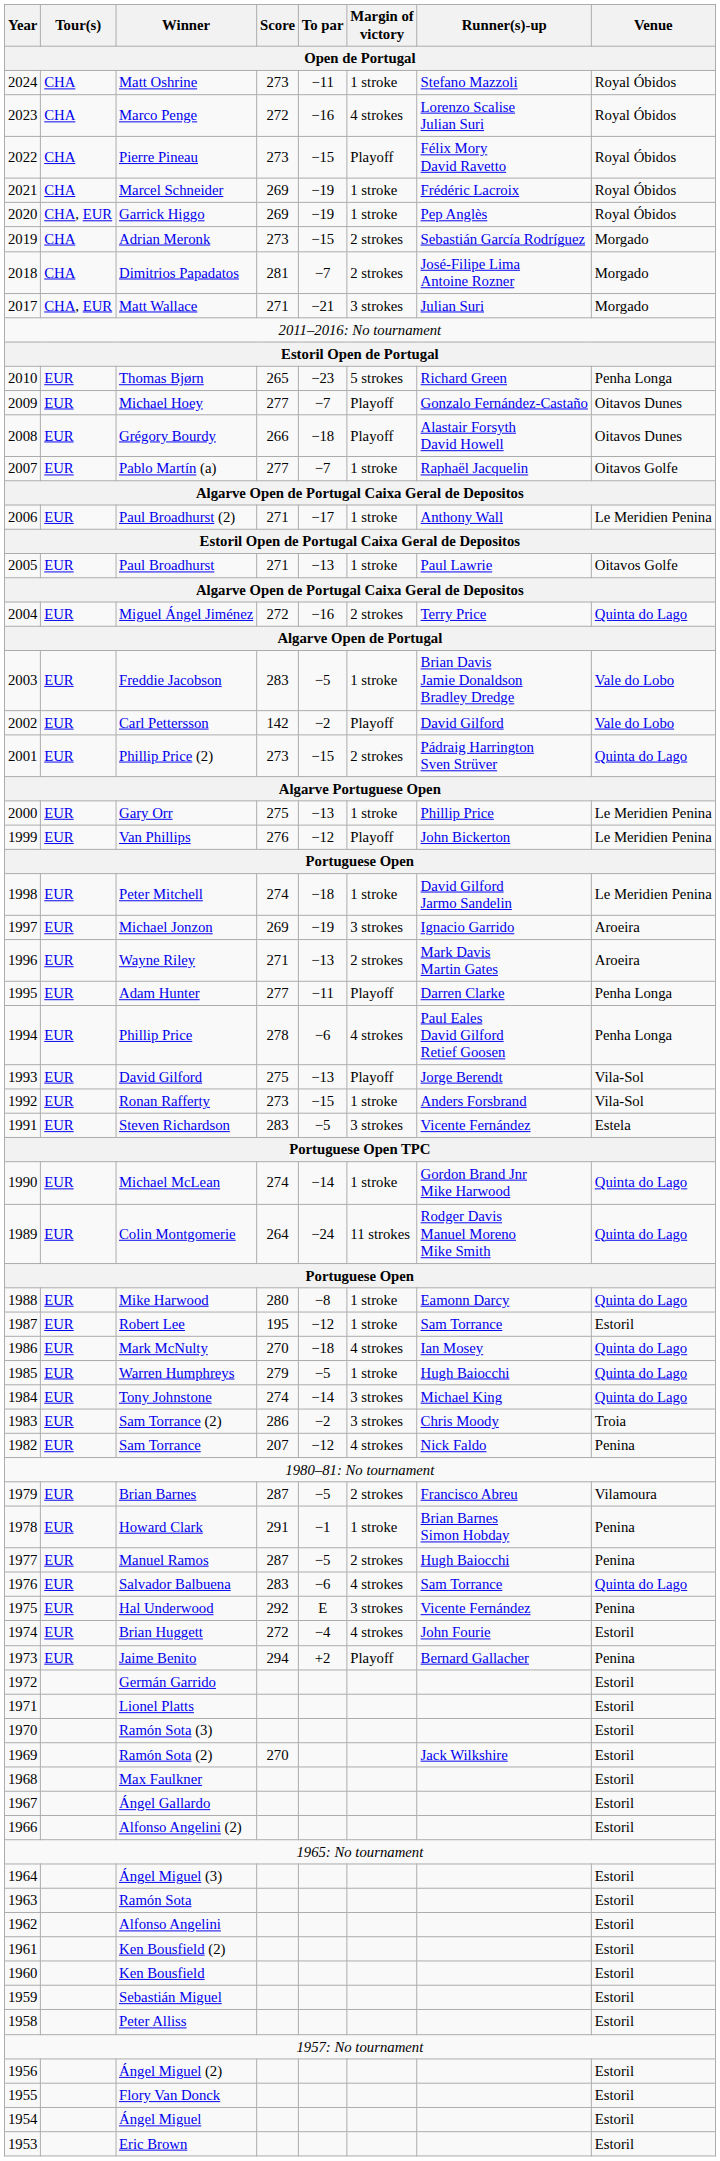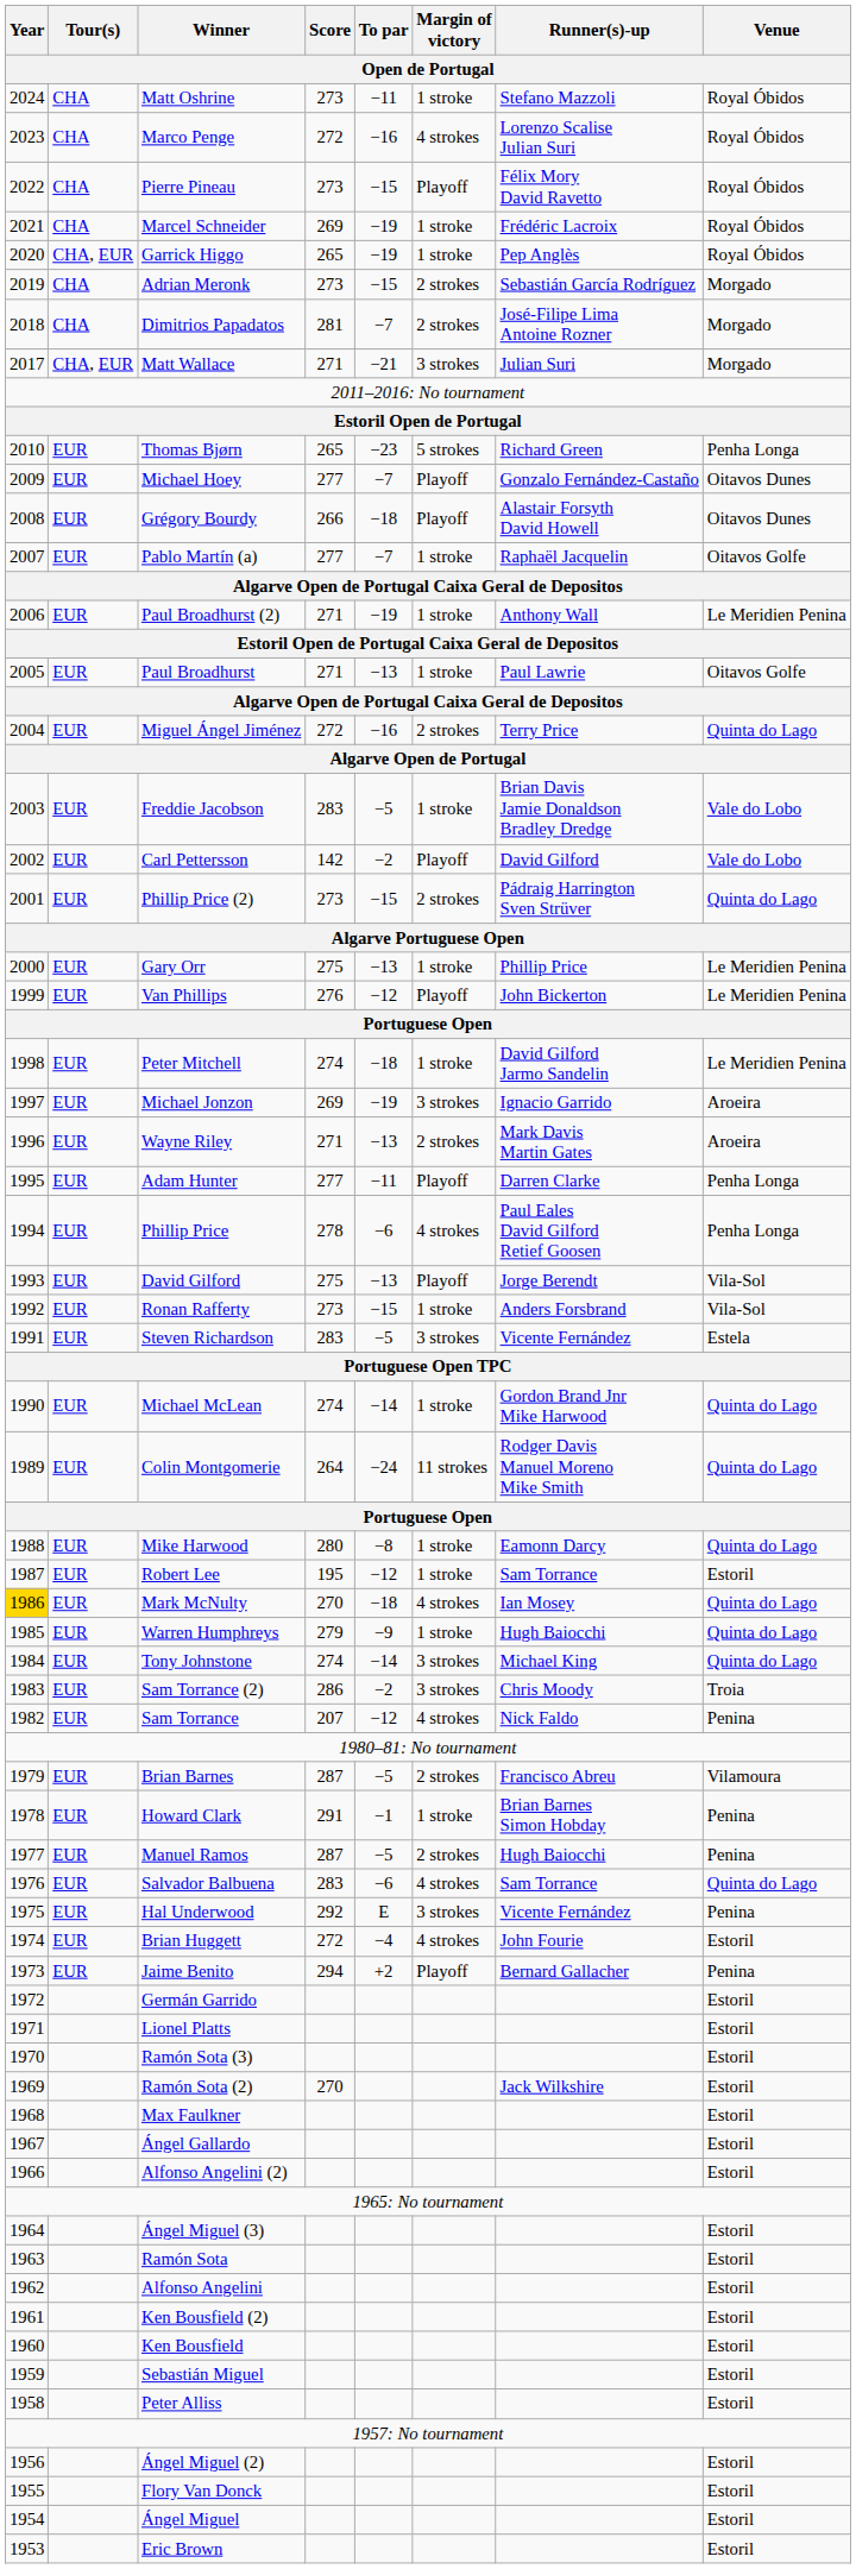 <table class=wikitable style="font-size:95%">
 <tr>
 <th>Year</th>
 <th>Tour(s)</th>
 <th>Winner</th>
 <th>Score</th>
 <th>To par</th>
 <th>Margin of<br>victory</th>
 <th>Runner(s)-up</th>
 <th>Venue</th>
 </tr>
 <tr>
 <th colspan=8>Open de Portugal</th>
 </tr>
 <tr>
 <td>2024</td>
 <td><a href='#'>CHA</a></td>
 <td> <a href='#'>Matt Oshrine</a></td>
 <td align=center>273</td>
 <td align=center>−11</td>
 <td>1 stroke</td>
 <td> <a href='#'>Stefano Mazzoli</a></td>
 <td>Royal Óbidos</td>
 </tr>
 <tr>
 <td>2023</td>
 <td><a href='#'>CHA</a></td>
 <td> <a href='#'>Marco Penge</a></td>
 <td align=center>272</td>
 <td align=center>−16</td>
 <td>4 strokes</td>
 <td> <a href='#'>Lorenzo Scalise</a><br> <a href='#'>Julian Suri</a></td>
 <td>Royal Óbidos</td>
 </tr>
 <tr>
 <td>2022</td>
 <td><a href='#'>CHA</a></td>
 <td> <a href='#'>Pierre Pineau</a></td>
 <td align=center>273</td>
 <td align=center>−15</td>
 <td>Playoff</td>
 <td> <a href='#'>Félix Mory</a><br> <a href='#'>David Ravetto</a></td>
 <td>Royal Óbidos</td>
 </tr>
 <tr>
 <td>2021</td>
 <td><a href='#'>CHA</a></td>
 <td> <a href='#'>Marcel Schneider</a></td>
 <td align=center>269</td>
 <td align=center>−19</td>
 <td>1 stroke</td>
 <td> <a href='#'>Frédéric Lacroix</a></td>
 <td>Royal Óbidos</td>
 </tr>
 <tr>
 <td>2020</td>
 <td><a href='#'>CHA</a>, <a href='#'>EUR</a></td>
 <td> <a href='#'>Garrick Higgo</a></td>
-<td align=center>269</td>
+<td align=center>265</td>
 <td align=center>−19</td>
 <td>1 stroke</td>
 <td> <a href='#'>Pep Anglès</a></td>
 <td>Royal Óbidos</td>
 </tr>
 <tr>
 <td>2019</td>
 <td><a href='#'>CHA</a></td>
 <td> <a href='#'>Adrian Meronk</a></td>
 <td align=center>273</td>
 <td align=center>−15</td>
 <td>2 strokes</td>
 <td> <a href='#'>Sebastián García Rodríguez</a></td>
 <td>Morgado</td>
 </tr>
 <tr>
 <td>2018</td>
 <td><a href='#'>CHA</a></td>
 <td> <a href='#'>Dimitrios Papadatos</a></td>
 <td align=center>281</td>
 <td align=center>−7</td>
 <td>2 strokes</td>
 <td> <a href='#'>José-Filipe Lima</a><br> <a href='#'>Antoine Rozner</a></td>
 <td>Morgado</td>
 </tr>
 <tr>
 <td>2017</td>
 <td><a href='#'>CHA</a>, <a href='#'>EUR</a></td>
 <td> <a href='#'>Matt Wallace</a></td>
 <td align=center>271</td>
 <td align=center>−21</td>
 <td>3 strokes</td>
 <td> <a href='#'>Julian Suri</a></td>
 <td>Morgado</td>
 </tr>
 <tr>
 <td colspan=8 align=center><em>2011–2016: No tournament</em></td>
 </tr>
 <tr>
 <th colspan=8>Estoril Open de Portugal</th>
 </tr>
 <tr>
 <td>2010</td>
 <td><a href='#'>EUR</a></td>
 <td> <a href='#'>Thomas Bjørn</a></td>
 <td align=center>265</td>
 <td align=center>−23</td>
 <td>5 strokes</td>
 <td> <a href='#'>Richard Green</a></td>
 <td>Penha Longa</td>
 </tr>
 <tr>
 <td>2009</td>
 <td><a href='#'>EUR</a></td>
 <td> <a href='#'>Michael Hoey</a></td>
 <td align=center>277</td>
 <td align=center>−7</td>
 <td>Playoff</td>
 <td> <a href='#'>Gonzalo Fernández-Castaño</a></td>
 <td>Oitavos Dunes</td>
 </tr>
 <tr>
 <td>2008</td>
 <td><a href='#'>EUR</a></td>
 <td> <a href='#'>Grégory Bourdy</a></td>
 <td align=center>266</td>
 <td align=center>−18</td>
 <td>Playoff</td>
 <td> <a href='#'>Alastair Forsyth</a><br> <a href='#'>David Howell</a></td>
 <td>Oitavos Dunes</td>
 </tr>
 <tr>
 <td>2007</td>
 <td><a href='#'>EUR</a></td>
 <td> <a href='#'>Pablo Martín</a> (a)</td>
 <td align=center>277</td>
 <td align=center>−7</td>
 <td>1 stroke</td>
 <td> <a href='#'>Raphaël Jacquelin</a></td>
 <td>Oitavos Golfe</td>
 </tr>
 <tr>
 <th colspan=8>Algarve Open de Portugal Caixa Geral de Depositos</th>
 </tr>
 <tr>
 <td>2006</td>
 <td><a href='#'>EUR</a></td>
 <td> <a href='#'>Paul Broadhurst</a> (2)</td>
 <td align=center>271</td>
-<td align=center>−17</td>
+<td align=center>−19</td>
 <td>1 stroke</td>
 <td> <a href='#'>Anthony Wall</a></td>
 <td>Le Meridien Penina</td>
 </tr>
 <tr>
 <th colspan=8>Estoril Open de Portugal Caixa Geral de Depositos</th>
 </tr>
 <tr>
 <td>2005</td>
 <td><a href='#'>EUR</a></td>
 <td> <a href='#'>Paul Broadhurst</a></td>
 <td align=center>271</td>
 <td align=center>−13</td>
 <td>1 stroke</td>
 <td> <a href='#'>Paul Lawrie</a></td>
 <td>Oitavos Golfe</td>
 </tr>
 <tr>
 <th colspan=8>Algarve Open de Portugal Caixa Geral de Depositos</th>
 </tr>
 <tr>
 <td>2004</td>
 <td><a href='#'>EUR</a></td>
 <td> <a href='#'>Miguel Ángel Jiménez</a></td>
 <td align=center>272</td>
 <td align=center>−16</td>
 <td>2 strokes</td>
 <td> <a href='#'>Terry Price</a></td>
 <td><a href='#'>Quinta do Lago</a></td>
 </tr>
 <tr>
 <th colspan=8>Algarve Open de Portugal</th>
 </tr>
 <tr>
 <td>2003</td>
 <td><a href='#'>EUR</a></td>
 <td> <a href='#'>Freddie Jacobson</a></td>
 <td align=center>283</td>
 <td align=center>−5</td>
 <td>1 stroke</td>
 <td> <a href='#'>Brian Davis</a><br> <a href='#'>Jamie Donaldson</a><br> <a href='#'>Bradley Dredge</a></td>
 <td><a href='#'>Vale do Lobo</a></td>
 </tr>
 <tr>
 <td>2002</td>
 <td><a href='#'>EUR</a></td>
 <td> <a href='#'>Carl Pettersson</a></td>
 <td align=center>142</td>
 <td align="center">−2</td>
 <td>Playoff</td>
 <td> <a href='#'>David Gilford</a></td>
 <td><a href='#'>Vale do Lobo</a></td>
 </tr>
 <tr>
 <td>2001</td>
 <td><a href='#'>EUR</a></td>
 <td> <a href='#'>Phillip Price</a> (2)</td>
 <td align=center>273</td>
 <td align=center>−15</td>
 <td>2 strokes</td>
 <td> <a href='#'>Pádraig Harrington</a><br> <a href='#'>Sven Strüver</a></td>
 <td><a href='#'>Quinta do Lago</a></td>
 </tr>
 <tr>
 <th colspan=8>Algarve Portuguese Open</th>
 </tr>
 <tr>
 <td>2000</td>
 <td><a href='#'>EUR</a></td>
 <td> <a href='#'>Gary Orr</a></td>
 <td align=center>275</td>
 <td align=center>−13</td>
 <td>1 stroke</td>
 <td> <a href='#'>Phillip Price</a></td>
 <td>Le Meridien Penina</td>
 </tr>
 <tr>
 <td>1999</td>
 <td><a href='#'>EUR</a></td>
 <td> <a href='#'>Van Phillips</a></td>
 <td align=center>276</td>
 <td align=center>−12</td>
 <td>Playoff</td>
 <td> <a href='#'>John Bickerton</a></td>
 <td>Le Meridien Penina</td>
 </tr>
 <tr>
 <th colspan=8>Portuguese Open</th>
 </tr>
 <tr>
 <td>1998</td>
 <td><a href='#'>EUR</a></td>
 <td> <a href='#'>Peter Mitchell</a></td>
 <td align=center>274</td>
 <td align=center>−18</td>
 <td>1 stroke</td>
 <td> <a href='#'>David Gilford</a><br> <a href='#'>Jarmo Sandelin</a></td>
 <td>Le Meridien Penina</td>
 </tr>
 <tr>
 <td>1997</td>
 <td><a href='#'>EUR</a></td>
 <td> <a href='#'>Michael Jonzon</a></td>
 <td align=center>269</td>
 <td align=center>−19</td>
 <td>3 strokes</td>
 <td> <a href='#'>Ignacio Garrido</a></td>
 <td>Aroeira</td>
 </tr>
 <tr>
 <td>1996</td>
 <td><a href='#'>EUR</a></td>
 <td> <a href='#'>Wayne Riley</a></td>
 <td align=center>271</td>
 <td align=center>−13</td>
 <td>2 strokes</td>
 <td> <a href='#'>Mark Davis</a><br> <a href='#'>Martin Gates</a></td>
 <td>Aroeira</td>
 </tr>
 <tr>
 <td>1995</td>
 <td><a href='#'>EUR</a></td>
 <td> <a href='#'>Adam Hunter</a></td>
 <td align=center>277</td>
 <td align=center>−11</td>
 <td>Playoff</td>
 <td> <a href='#'>Darren Clarke</a></td>
 <td>Penha Longa</td>
 </tr>
 <tr>
 <td>1994</td>
 <td><a href='#'>EUR</a></td>
 <td> <a href='#'>Phillip Price</a></td>
 <td align=center>278</td>
 <td align=center>−6</td>
 <td>4 strokes</td>
 <td> <a href='#'>Paul Eales</a><br> <a href='#'>David Gilford</a><br> <a href='#'>Retief Goosen</a></td>
 <td>Penha Longa</td>
 </tr>
 <tr>
 <td>1993</td>
 <td><a href='#'>EUR</a></td>
 <td> <a href='#'>David Gilford</a></td>
 <td align=center>275</td>
 <td align=center>−13</td>
 <td>Playoff</td>
 <td> <a href='#'>Jorge Berendt</a></td>
 <td>Vila-Sol</td>
 </tr>
 <tr>
 <td>1992</td>
 <td><a href='#'>EUR</a></td>
 <td> <a href='#'>Ronan Rafferty</a></td>
 <td align=center>273</td>
 <td align=center>−15</td>
 <td>1 stroke</td>
 <td> <a href='#'>Anders Forsbrand</a></td>
 <td>Vila-Sol</td>
 </tr>
 <tr>
 <td>1991</td>
 <td><a href='#'>EUR</a></td>
 <td> <a href='#'>Steven Richardson</a></td>
 <td align=center>283</td>
 <td align=center>−5</td>
 <td>3 strokes</td>
 <td> <a href='#'>Vicente Fernández</a></td>
 <td>Estela</td>
 </tr>
 <tr>
 <th colspan=8>Portuguese Open TPC</th>
 </tr>
 <tr>
 <td>1990</td>
 <td><a href='#'>EUR</a></td>
 <td> <a href='#'>Michael McLean</a></td>
 <td align=center>274</td>
 <td align=center>−14</td>
 <td>1 stroke</td>
 <td> <a href='#'>Gordon Brand Jnr</a><br> <a href='#'>Mike Harwood</a></td>
 <td><a href='#'>Quinta do Lago</a></td>
 </tr>
 <tr>
 <td>1989</td>
 <td><a href='#'>EUR</a></td>
 <td> <a href='#'>Colin Montgomerie</a></td>
 <td align=center>264</td>
 <td align=center>−24</td>
 <td>11 strokes</td>
 <td> <a href='#'>Rodger Davis</a><br> <a href='#'>Manuel Moreno</a><br> <a href='#'>Mike Smith</a></td>
 <td><a href='#'>Quinta do Lago</a></td>
 </tr>
 <tr>
 <th colspan=8>Portuguese Open</th>
 </tr>
 <tr>
 <td>1988</td>
 <td><a href='#'>EUR</a></td>
 <td> <a href='#'>Mike Harwood</a></td>
 <td align=center>280</td>
 <td align=center>−8</td>
 <td>1 stroke</td>
 <td> <a href='#'>Eamonn Darcy</a></td>
 <td><a href='#'>Quinta do Lago</a></td>
 </tr>
 <tr>
 <td>1987</td>
 <td><a href='#'>EUR</a></td>
 <td> <a href='#'>Robert Lee</a></td>
 <td align=center>195</td>
 <td align="center">−12</td>
 <td>1 stroke</td>
 <td> <a href='#'>Sam Torrance</a></td>
 <td>Estoril</td>
 </tr>
 <tr>
-<td>1986</td>
+<td style="background: gold;">1986</td>
 <td><a href='#'>EUR</a></td>
 <td> <a href='#'>Mark McNulty</a></td>
 <td align=center>270</td>
 <td align=center>−18</td>
 <td>4 strokes</td>
 <td> <a href='#'>Ian Mosey</a></td>
 <td><a href='#'>Quinta do Lago</a></td>
 </tr>
 <tr>
 <td>1985</td>
 <td><a href='#'>EUR</a></td>
 <td> <a href='#'>Warren Humphreys</a></td>
 <td align=center>279</td>
-<td align=center>−5</td>
+<td align=center>−9</td>
 <td>1 stroke</td>
 <td> <a href='#'>Hugh Baiocchi</a></td>
 <td><a href='#'>Quinta do Lago</a></td>
 </tr>
 <tr>
 <td>1984</td>
 <td><a href='#'>EUR</a></td>
 <td> <a href='#'>Tony Johnstone</a></td>
 <td align=center>274</td>
 <td align=center>−14</td>
 <td>3 strokes</td>
 <td> <a href='#'>Michael King</a></td>
 <td><a href='#'>Quinta do Lago</a></td>
 </tr>
 <tr>
 <td>1983</td>
 <td><a href='#'>EUR</a></td>
 <td> <a href='#'>Sam Torrance</a> (2)</td>
 <td align=center>286</td>
 <td align=center>−2</td>
 <td>3 strokes</td>
 <td> <a href='#'>Chris Moody</a></td>
 <td>Troia</td>
 </tr>
 <tr>
 <td>1982</td>
 <td><a href='#'>EUR</a></td>
 <td> <a href='#'>Sam Torrance</a></td>
 <td align=center>207</td>
 <td align="center">−12</td>
 <td>4 strokes</td>
 <td> <a href='#'>Nick Faldo</a></td>
 <td>Penina</td>
 </tr>
 <tr>
 <td colspan=8 align=center><em>1980–81: No tournament</em></td>
 </tr>
 <tr>
 <td>1979</td>
 <td><a href='#'>EUR</a></td>
 <td> <a href='#'>Brian Barnes</a></td>
 <td align=center>287</td>
 <td align=center>−5</td>
 <td>2 strokes</td>
 <td> <a href='#'>Francisco Abreu</a></td>
 <td>Vilamoura</td>
 </tr>
 <tr>
 <td>1978</td>
 <td><a href='#'>EUR</a></td>
 <td> <a href='#'>Howard Clark</a></td>
 <td align=center>291</td>
 <td align=center>−1</td>
 <td>1 stroke</td>
 <td> <a href='#'>Brian Barnes</a><br> <a href='#'>Simon Hobday</a></td>
 <td>Penina</td>
 </tr>
 <tr>
 <td>1977</td>
 <td><a href='#'>EUR</a></td>
 <td> <a href='#'>Manuel Ramos</a></td>
 <td align=center>287</td>
 <td align=center>−5</td>
 <td>2 strokes</td>
 <td> <a href='#'>Hugh Baiocchi</a></td>
 <td>Penina</td>
 </tr>
 <tr>
 <td>1976</td>
 <td><a href='#'>EUR</a></td>
 <td> <a href='#'>Salvador Balbuena</a></td>
 <td align=center>283</td>
 <td align=center>−6</td>
 <td>4 strokes</td>
 <td> <a href='#'>Sam Torrance</a></td>
 <td><a href='#'>Quinta do Lago</a></td>
 </tr>
 <tr>
 <td>1975</td>
 <td><a href='#'>EUR</a></td>
 <td> <a href='#'>Hal Underwood</a></td>
 <td align=center>292</td>
 <td align=center>E</td>
 <td>3 strokes</td>
 <td> <a href='#'>Vicente Fernández</a></td>
 <td>Penina</td>
 </tr>
 <tr>
 <td>1974</td>
 <td><a href='#'>EUR</a></td>
 <td> <a href='#'>Brian Huggett</a></td>
 <td align=center>272</td>
 <td align=center>−4</td>
 <td>4 strokes</td>
 <td> <a href='#'>John Fourie</a></td>
 <td>Estoril</td>
 </tr>
 <tr>
 <td>1973</td>
 <td><a href='#'>EUR</a></td>
 <td> <a href='#'>Jaime Benito</a></td>
 <td align=center>294</td>
 <td align=center>+2</td>
 <td>Playoff</td>
 <td> <a href='#'>Bernard Gallacher</a></td>
 <td>Penina</td>
 </tr>
 <tr>
 <td>1972</td>
 <td></td>
 <td> <a href='#'>Germán Garrido</a></td>
 <td></td>
 <td></td>
 <td></td>
 <td></td>
 <td>Estoril</td>
 </tr>
 <tr>
 <td>1971</td>
 <td></td>
 <td> <a href='#'>Lionel Platts</a></td>
 <td></td>
 <td></td>
 <td></td>
 <td></td>
 <td>Estoril</td>
 </tr>
 <tr>
 <td>1970</td>
 <td></td>
 <td> <a href='#'>Ramón Sota</a> (3)</td>
 <td></td>
 <td></td>
 <td></td>
 <td></td>
 <td>Estoril</td>
 </tr>
 <tr>
 <td>1969</td>
 <td></td>
 <td> <a href='#'>Ramón Sota</a> (2)</td>
 <td align=center>270</td>
 <td></td>
 <td></td>
 <td> <a href='#'>Jack Wilkshire</a></td>
 <td>Estoril</td>
 </tr>
 <tr>
 <td>1968</td>
 <td></td>
 <td> <a href='#'>Max Faulkner</a></td>
 <td></td>
 <td></td>
 <td></td>
 <td></td>
 <td>Estoril</td>
 </tr>
 <tr>
 <td>1967</td>
 <td></td>
 <td> <a href='#'>Ángel Gallardo</a></td>
 <td></td>
 <td></td>
 <td></td>
 <td></td>
 <td>Estoril</td>
 </tr>
 <tr>
 <td>1966</td>
 <td></td>
 <td> <a href='#'>Alfonso Angelini</a> (2)</td>
 <td></td>
 <td></td>
 <td></td>
 <td></td>
 <td>Estoril</td>
 </tr>
 <tr>
 <td colspan=8 align=center><em>1965: No tournament</em></td>
 </tr>
 <tr>
 <td>1964</td>
 <td></td>
 <td> <a href='#'>Ángel Miguel</a> (3)</td>
 <td></td>
 <td></td>
 <td></td>
 <td></td>
 <td>Estoril</td>
 </tr>
 <tr>
 <td>1963</td>
 <td></td>
 <td> <a href='#'>Ramón Sota</a></td>
 <td></td>
 <td></td>
 <td></td>
 <td></td>
 <td>Estoril</td>
 </tr>
 <tr>
 <td>1962</td>
 <td></td>
 <td> <a href='#'>Alfonso Angelini</a></td>
 <td></td>
 <td></td>
 <td></td>
 <td></td>
 <td>Estoril</td>
 </tr>
 <tr>
 <td>1961</td>
 <td></td>
 <td> <a href='#'>Ken Bousfield</a> (2)</td>
 <td></td>
 <td></td>
 <td></td>
 <td></td>
 <td>Estoril</td>
 </tr>
 <tr>
 <td>1960</td>
 <td></td>
 <td> <a href='#'>Ken Bousfield</a></td>
 <td></td>
 <td></td>
 <td></td>
 <td></td>
 <td>Estoril</td>
 </tr>
 <tr>
 <td>1959</td>
 <td></td>
 <td> <a href='#'>Sebastián Miguel</a></td>
 <td></td>
 <td></td>
 <td></td>
 <td></td>
 <td>Estoril</td>
 </tr>
 <tr>
 <td>1958</td>
 <td></td>
 <td> <a href='#'>Peter Alliss</a></td>
 <td></td>
 <td></td>
 <td></td>
 <td></td>
 <td>Estoril</td>
 </tr>
 <tr>
 <td colspan=8 align=center><em>1957: No tournament</em></td>
 </tr>
 <tr>
 <td>1956</td>
 <td></td>
 <td> <a href='#'>Ángel Miguel</a> (2)</td>
 <td></td>
 <td></td>
 <td></td>
 <td></td>
 <td>Estoril</td>
 </tr>
 <tr>
 <td>1955</td>
 <td></td>
 <td> <a href='#'>Flory Van Donck</a></td>
 <td></td>
 <td></td>
 <td></td>
 <td></td>
 <td>Estoril</td>
 </tr>
 <tr>
 <td>1954</td>
 <td></td>
 <td> <a href='#'>Ángel Miguel</a></td>
 <td></td>
 <td></td>
 <td></td>
 <td></td>
 <td>Estoril</td>
 </tr>
 <tr>
 <td>1953</td>
 <td></td>
 <td> <a href='#'>Eric Brown</a></td>
 <td></td>
 <td></td>
 <td></td>
 <td></td>
 <td>Estoril</td>
 </tr>
 </table>
